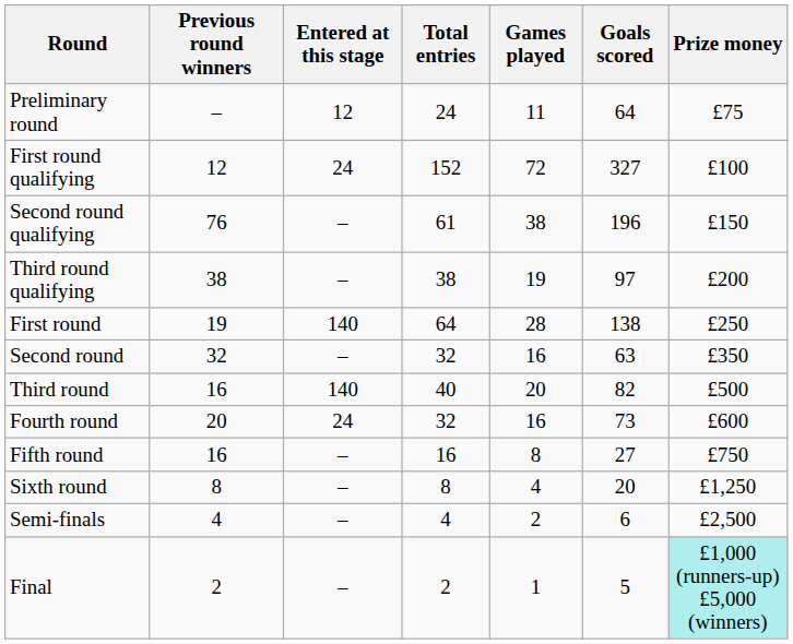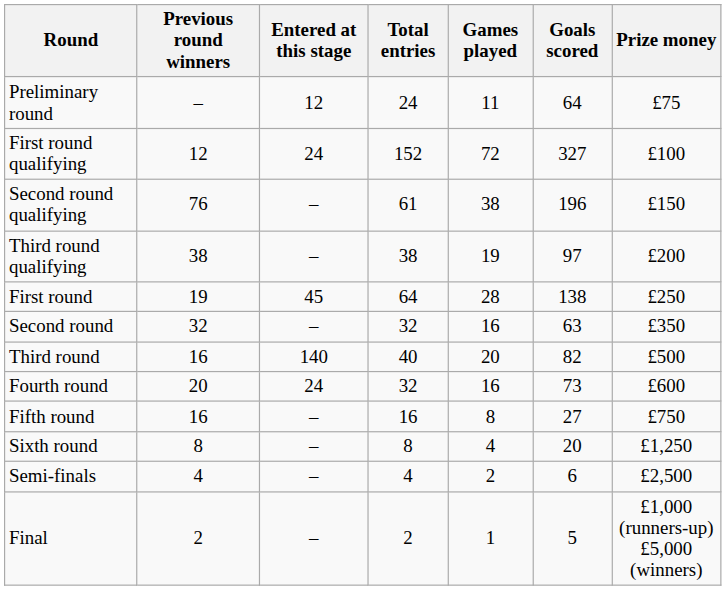 <table class="wikitable" style="text-align:center;">
 <tr>
 <th>Round</th>
 <th>Previous round winners</th>
 <th>Entered at this stage</th>
 <th>Total entries</th>
 <th>Games played</th>
 <th>Goals scored</th>
 <th>Prize money</th>
 </tr>
 <tr>
 <td align="left">Preliminary round</td>
 <td>–</td>
 <td>12</td>
 <td>24</td>
 <td>11</td>
 <td>64</td>
 <td>£75</td>
 </tr>
 <tr>
 <td align="left">First round qualifying</td>
 <td>12</td>
 <td>24</td>
 <td>152</td>
 <td>72</td>
 <td>327</td>
 <td>£100</td>
 </tr>
 <tr>
 <td align="left">Second round qualifying</td>
 <td>76</td>
 <td>–</td>
 <td>61</td>
 <td>38</td>
 <td>196</td>
 <td>£150</td>
 </tr>
 <tr>
 <td align="left">Third round qualifying</td>
 <td>38</td>
 <td>–</td>
 <td>38</td>
 <td>19</td>
 <td>97</td>
 <td>£200</td>
 </tr>
 <tr>
 <td align="left">First round</td>
 <td>19</td>
-<td>140</td>
+<td>45</td>
 <td>64</td>
 <td>28</td>
 <td>138</td>
 <td>£250</td>
 </tr>
 <tr>
 <td align="left">Second round</td>
 <td>32</td>
 <td>–</td>
 <td>32</td>
 <td>16</td>
 <td>63</td>
 <td>£350</td>
 </tr>
 <tr>
 <td align="left">Third round</td>
 <td>16</td>
 <td>140</td>
 <td>40</td>
 <td>20</td>
 <td>82</td>
 <td>£500</td>
 </tr>
 <tr>
 <td align="left">Fourth round</td>
 <td>20</td>
 <td>24</td>
 <td>32</td>
 <td>16</td>
 <td>73</td>
 <td>£600</td>
 </tr>
 <tr>
 <td align="left">Fifth round</td>
 <td>16</td>
 <td>–</td>
 <td>16</td>
 <td>8</td>
 <td>27</td>
 <td>£750</td>
 </tr>
 <tr>
 <td align="left">Sixth round</td>
 <td>8</td>
 <td>–</td>
 <td>8</td>
 <td>4</td>
 <td>20</td>
 <td>£1,250</td>
 </tr>
 <tr>
 <td align="left">Semi-finals</td>
 <td>4</td>
 <td>–</td>
 <td>4</td>
 <td>2</td>
 <td>6</td>
 <td>£2,500</td>
 </tr>
 <tr>
 <td align="left">Final</td>
 <td>2</td>
 <td>–</td>
 <td>2</td>
 <td>1</td>
 <td>5</td>
-<td style="background: paleturquoise;">£1,000 (runners-up)<br>£5,000 (winners)</td>
+<td>£1,000 (runners-up)<br>£5,000 (winners)</td>
 </tr>
 </table>
